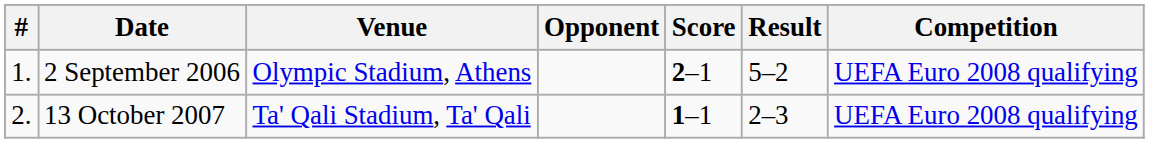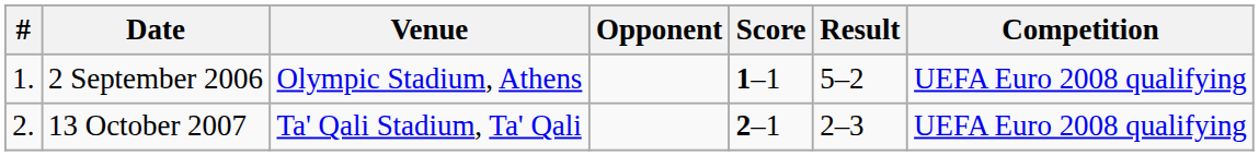 <table class="wikitable" style="font-size:90%">
 <tr>
 <th>#</th>
 <th>Date</th>
 <th>Venue</th>
 <th>Opponent</th>
 <th>Score</th>
 <th>Result</th>
 <th>Competition</th>
 </tr>
 <tr>
 <td>1.</td>
 <td>2 September 2006</td>
 <td><a href='#'>Olympic Stadium</a>, <a href='#'>Athens</a></td>
 <td></td>
-<td><strong>2</strong>–1</td>
+<td><strong>1</strong>–1</td>
 <td>5–2</td>
 <td><a href='#'>UEFA Euro 2008 qualifying</a></td>
 </tr>
 <tr>
 <td>2.</td>
 <td>13 October 2007</td>
 <td><a href='#'>Ta' Qali Stadium</a>, <a href='#'>Ta' Qali</a></td>
 <td></td>
-<td><strong>1</strong>–1</td>
+<td><strong>2</strong>–1</td>
 <td>2–3</td>
 <td><a href='#'>UEFA Euro 2008 qualifying</a></td>
 </tr>
 </table>
